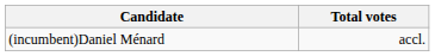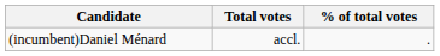 <table class="wikitable" width="475">
 <tr>
 <th align="left">Candidate</th>
 <th align="right">Total votes</th>
+<th align="right">% of total votes</th>
 </tr>
 <tr>
 <td align="left">(incumbent)Daniel Ménard</td>
 <td align="right">accl.</td>
+<td align="right">.</td>
 </tr>
 </table>
